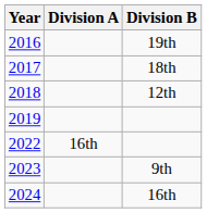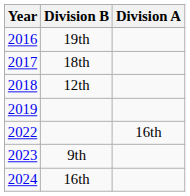 <table class="wikitable" style="text-align:center">
 <tr>
 <th>Year</th>
+<th>Division B</th>
 <th>Division A</th>
-<th>Division B</th>
 </tr>
 <tr>
 <td><a href='#'>2016</a></td>
+<td>19th</td>
 <td></td>
-<td>19th</td>
 </tr>
 <tr>
 <td><a href='#'>2017</a></td>
+<td>18th</td>
 <td></td>
-<td>18th</td>
 </tr>
 <tr>
 <td><a href='#'>2018</a></td>
+<td>12th</td>
 <td></td>
-<td>12th</td>
 </tr>
 <tr>
 <td><a href='#'>2019</a></td>
 <td></td>
 <td></td>
 </tr>
 <tr>
 <td><a href='#'>2022</a></td>
+<td></td>
+<td>16th</td>
+</tr>
+<tr>
+<td><a href='#'>2023</a></td>
+<td>9th</td>
+<td></td>
+</tr>
+<tr>
+<td><a href='#'>2024</a></td>
 <td>16th</td>
 <td></td>
 </tr>
-<tr>
-<td><a href='#'>2023</a></td>
-<td></td>
-<td>9th</td>
-</tr>
-<tr>
-<td><a href='#'>2024</a></td>
-<td></td>
-<td>16th</td>
-</tr>
 </table>
